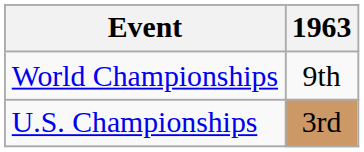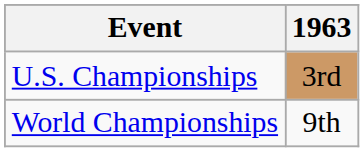 <table class="wikitable">
 <tr>
 <th>Event</th>
 <th>1963</th>
 </tr>
 <tr>
+<td><a href='#'>U.S. Championships</a></td>
+<td align="center" bgcolor="cc9966">3rd</td>
+</tr>
+<tr>
 <td><a href='#'>World Championships</a></td>
 <td align="center">9th</td>
 </tr>
-<tr>
-<td><a href='#'>U.S. Championships</a></td>
-<td align="center" bgcolor="cc9966">3rd</td>
-</tr>
 </table>
